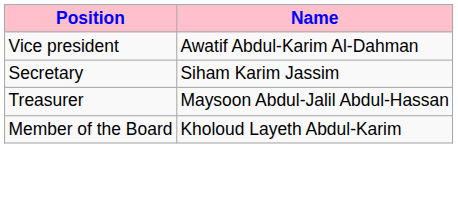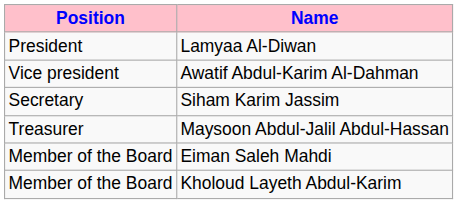 <table align="upleft" class="wikitable" style="font-size: 100%;" cellpadding="2" cellspacing="4">
 <tr>
 <th style="color:blue; background:pink;">Position</th>
 <th style="color:blue; background:pink;">Name</th>
+</tr>
+<tr>
+<td>President</td>
+<td> Lamyaa Al-Diwan</td>
 </tr>
 <tr>
 <td>Vice president</td>
 <td> Awatif Abdul-Karim Al-Dahman</td>
 </tr>
 <tr>
 <td>Secretary</td>
 <td> Siham Karim Jassim</td>
 </tr>
 <tr>
 <td>Treasurer</td>
 <td> Maysoon Abdul-Jalil Abdul-Hassan</td>
 </tr>
 <tr>
 <td>Member of the Board</td>
+<td> Eiman Saleh Mahdi</td>
+</tr>
+<tr>
+<td>Member of the Board</td>
 <td> Kholoud Layeth Abdul-Karim</td>
 </tr>
 </table>
